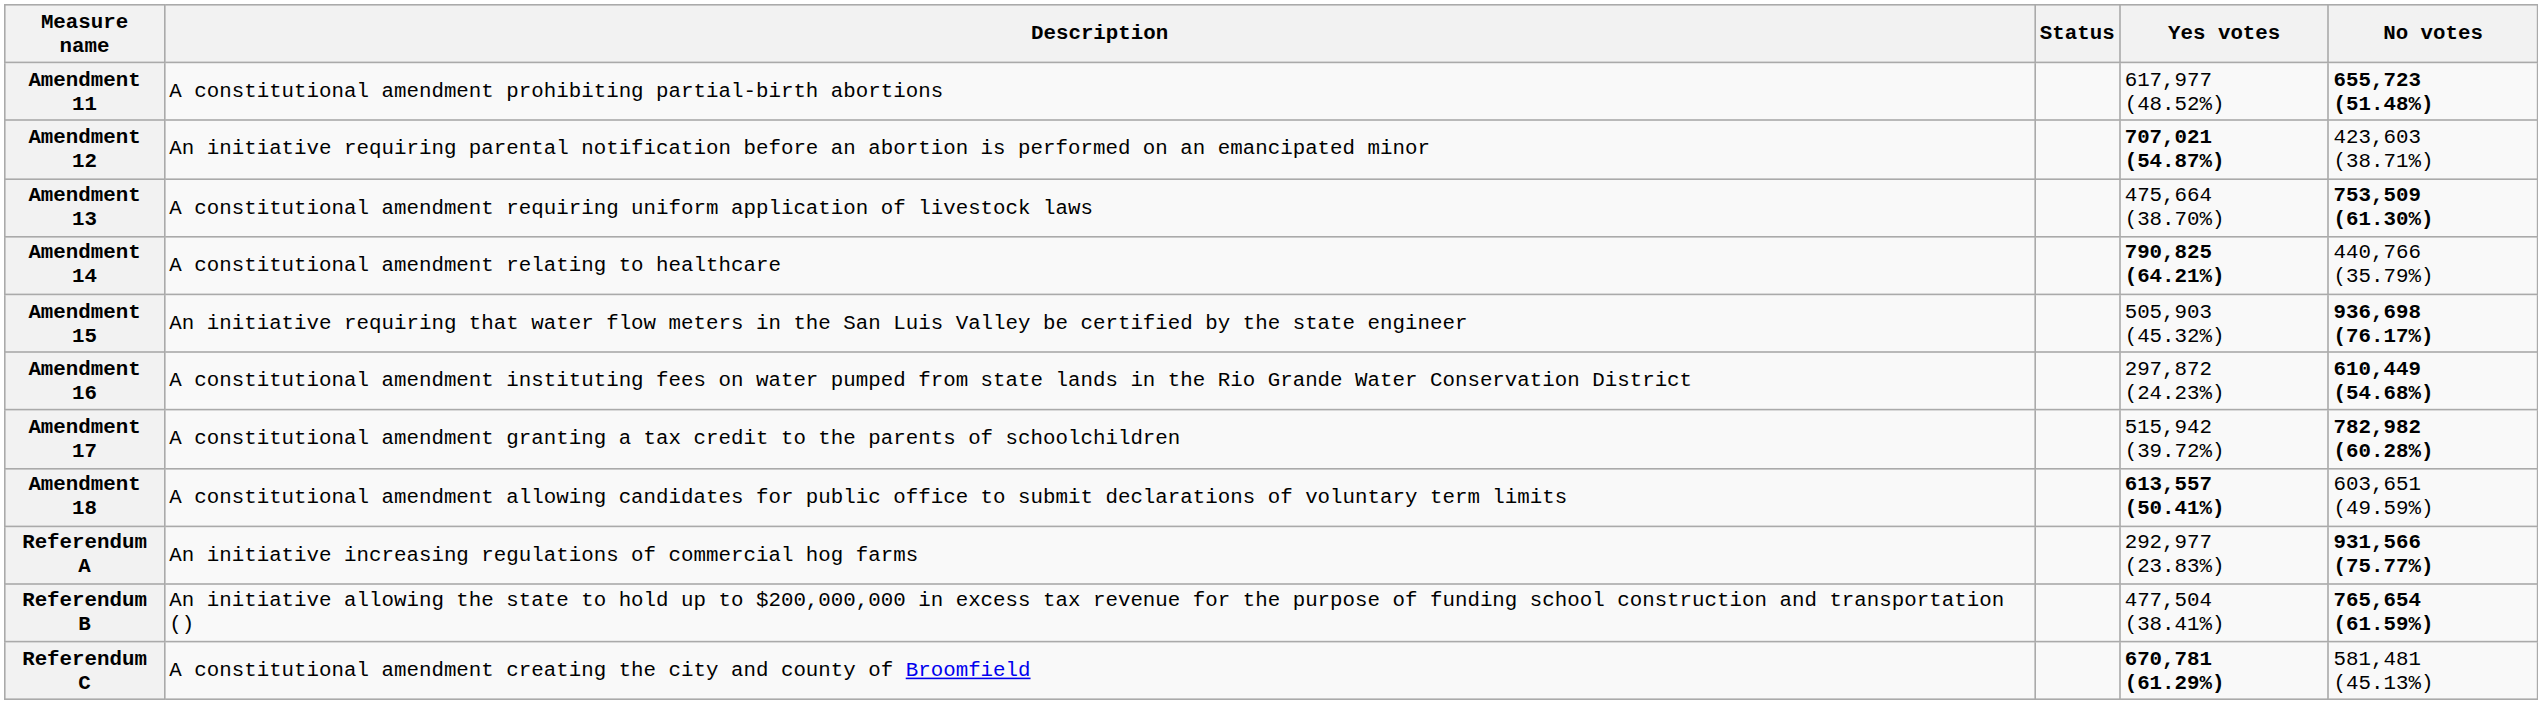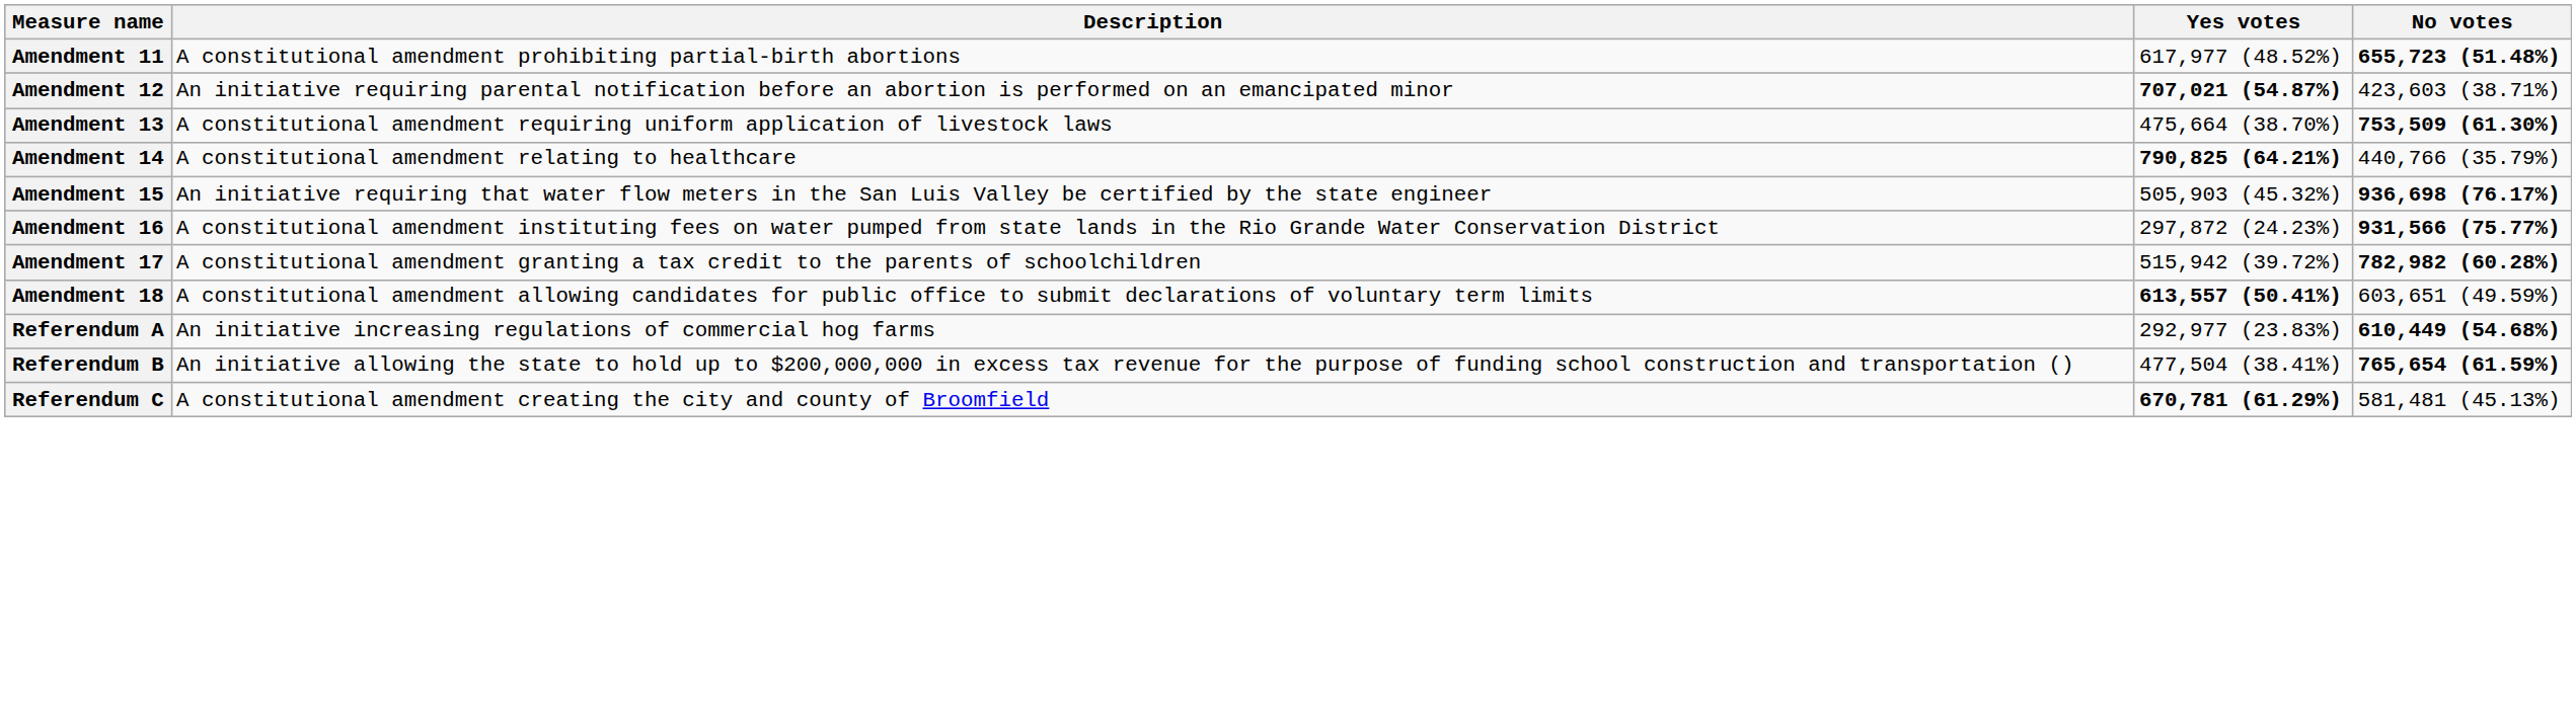 <table class="wikitable sortable plainrowheaders" style="width:100%">
 <tr>
 <th scope="col">Measure name</th>
 <th class="unsortable" scope="col">Description</th>
-<th scope="col">Status</th>
 <th scope="col">Yes votes</th>
 <th scope="col">No votes</th>
 </tr>
 <tr>
 <th scope="row">Amendment 11</th>
 <td>A constitutional amendment prohibiting partial-birth abortions</td>
-<td></td>
 <td>617,977 (48.52%)</td>
 <td><strong>655,723 (51.48%)</strong></td>
 </tr>
 <tr>
 <th scope="row">Amendment 12</th>
 <td>An initiative requiring parental notification before an abortion is performed on an emancipated minor</td>
-<td></td>
 <td><strong>707,021 (54.87%)</strong></td>
 <td>423,603 (38.71%)</td>
 </tr>
 <tr>
 <th scope="row">Amendment 13</th>
 <td>A constitutional amendment requiring uniform application of livestock laws</td>
-<td></td>
 <td>475,664 (38.70%)</td>
 <td><strong>753,509 (61.30%)</strong></td>
 </tr>
 <tr>
 <th scope="row">Amendment 14</th>
 <td>A constitutional amendment relating to healthcare</td>
-<td></td>
 <td><strong>790,825 (64.21%)</strong></td>
 <td>440,766 (35.79%)</td>
 </tr>
 <tr>
 <th scope="row">Amendment 15</th>
 <td>An initiative requiring that water flow meters in the San Luis Valley be certified by the state engineer</td>
-<td></td>
 <td>505,903 (45.32%)</td>
 <td><strong>936,698 (76.17%)</strong></td>
 </tr>
 <tr>
 <th scope="row">Amendment 16</th>
 <td>A constitutional amendment instituting fees on water pumped from state lands in the Rio Grande Water Conservation District</td>
-<td></td>
 <td>297,872 (24.23%)</td>
-<td><strong>610,449 (54.68%)</strong></td>
+<td><strong>931,566 (75.77%)</strong></td>
 </tr>
 <tr>
 <th scope="row">Amendment 17</th>
 <td>A constitutional amendment granting a tax credit to the parents of schoolchildren</td>
-<td></td>
 <td>515,942 (39.72%)</td>
 <td><strong>782,982 (60.28%)</strong></td>
 </tr>
 <tr>
 <th scope="row">Amendment 18</th>
 <td>A constitutional amendment allowing candidates for public office to submit declarations of voluntary term limits</td>
-<td></td>
 <td><strong>613,557 (50.41%)</strong></td>
 <td>603,651 (49.59%)</td>
 </tr>
 <tr>
 <th scope="row">Referendum A</th>
 <td>An initiative increasing regulations of commercial hog farms</td>
-<td></td>
 <td>292,977 (23.83%)</td>
-<td><strong>931,566 (75.77%)</strong></td>
+<td><strong>610,449 (54.68%)</strong></td>
 </tr>
 <tr>
 <th scope="row">Referendum B</th>
 <td>An initiative allowing the state to hold up to $200,000,000 in excess tax revenue for the purpose of funding school construction and transportation ()</td>
-<td></td>
 <td>477,504 (38.41%)</td>
 <td><strong>765,654 (61.59%)</strong></td>
 </tr>
 <tr>
 <th scope="row">Referendum C</th>
 <td>A constitutional amendment creating the city and county of <a href='#'>Broomfield</a></td>
-<td></td>
 <td><strong>670,781 (61.29%)</strong></td>
 <td>581,481 (45.13%)</td>
 </tr>
 </table>
